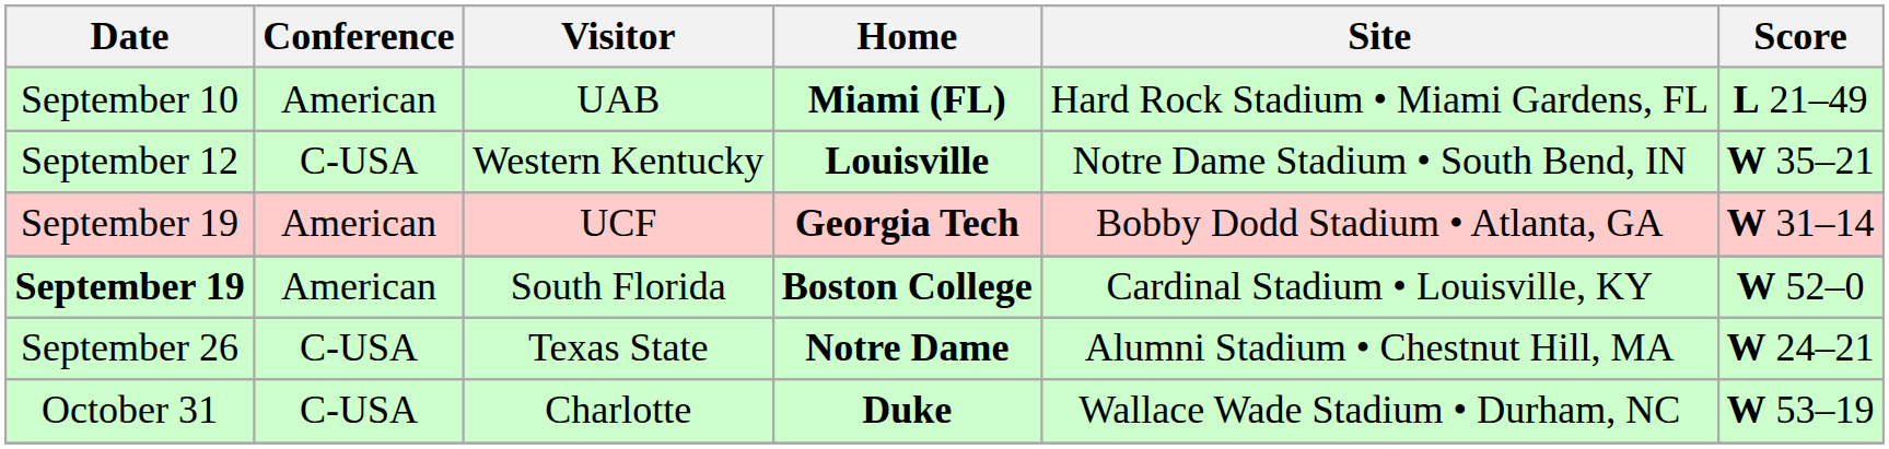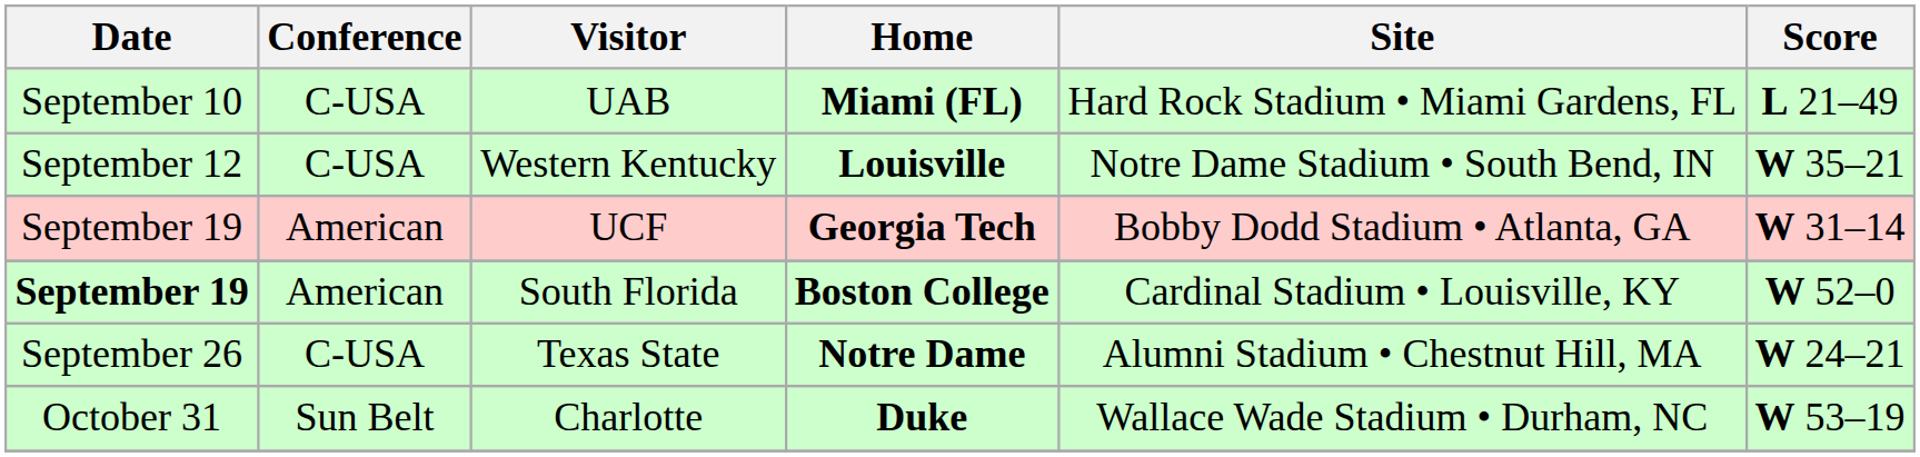 <table class="wikitable" style="text-align:center">
 <tr>
 <th>Date</th>
 <th>Conference</th>
 <th>Visitor</th>
 <th>Home</th>
 <th>Site</th>
 <th>Score</th>
 </tr>
 <tr style="background:#cfc;">
 <td>September 10</td>
-<td>American</td>
+<td>C-USA</td>
 <td>UAB</td>
 <td><strong>Miami (FL)</strong></td>
 <td>Hard Rock Stadium • Miami Gardens, FL</td>
 <td><strong>L</strong> 21–49</td>
 </tr>
 <tr>
 </tr>
 <tr style="background:#cfc;">
 <td>September 12</td>
 <td>C-USA</td>
 <td>Western Kentucky</td>
 <td><strong>Louisville</strong></td>
 <td>Notre Dame Stadium • South Bend, IN</td>
 <td><strong>W</strong> 35–21</td>
 </tr>
 <tr>
 </tr>
 <tr style="background:#fcc;">
 <td>September 19</td>
 <td>American</td>
 <td>UCF</td>
 <td><strong>Georgia Tech</strong></td>
 <td>Bobby Dodd Stadium • Atlanta, GA</td>
 <td><strong>W</strong> 31–14</td>
 </tr>
 <tr>
 </tr>
 <tr style="background:#cfc;">
 <td><strong>September 19</strong></td>
 <td>American</td>
 <td>South Florida</td>
 <td><strong>Boston College</strong></td>
 <td>Cardinal Stadium • Louisville, KY</td>
 <td><strong>W</strong> 52–0</td>
 </tr>
 <tr>
 </tr>
 <tr style="background:#cfc;">
 <td>September 26</td>
 <td>C-USA</td>
 <td>Texas State</td>
 <td><strong>Notre Dame</strong></td>
 <td>Alumni Stadium • Chestnut Hill, MA</td>
 <td><strong>W</strong> 24–21</td>
 </tr>
 <tr>
 </tr>
 <tr style="background:#cfc;">
 <td>October 31</td>
-<td>C-USA</td>
+<td>Sun Belt</td>
 <td>Charlotte</td>
 <td><strong>Duke</strong></td>
 <td>Wallace Wade Stadium • Durham, NC</td>
 <td><strong>W</strong> 53–19</td>
 </tr>
 <tr>
 </tr>
 </table>
